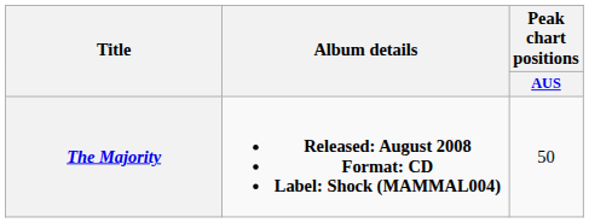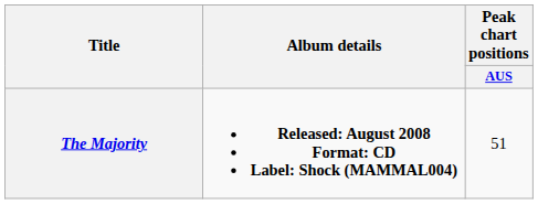 <table class="wikitable plainrowheaders" style="text-align:center;" border="1">
 <tr>
 <th scope="col" rowspan="2" style="width:12em;">Title</th>
 <th scope="col" rowspan="2" style="width:16em;">Album details</th>
 <th scope="col" colspan="1">Peak chart<br>positions</th>
 </tr>
 <tr>
 <th scope="col" style="width:3em; font-size:85%"><a href='#'>AUS</a><br></th>
 </tr>
 <tr>
 <th scope="row"><em><a href='#'>The Majority</a></em></th>
 <td><strong><br><ul><li>Released: August 2008</li><li>Format: CD</li><li>Label: Shock (MAMMAL004)</li></ul></strong></td>
-<td>50</td>
+<td>51</td>
 </tr>
 </table>
